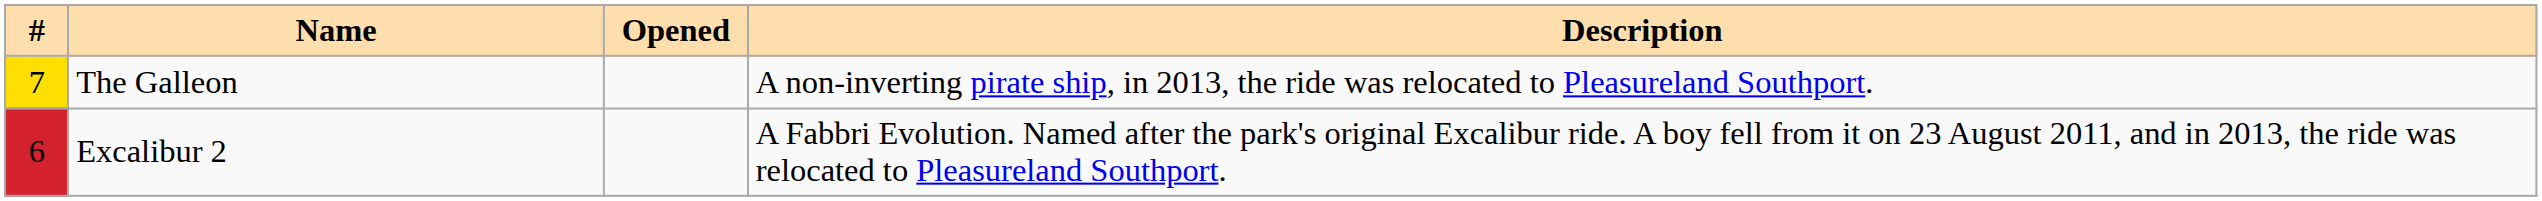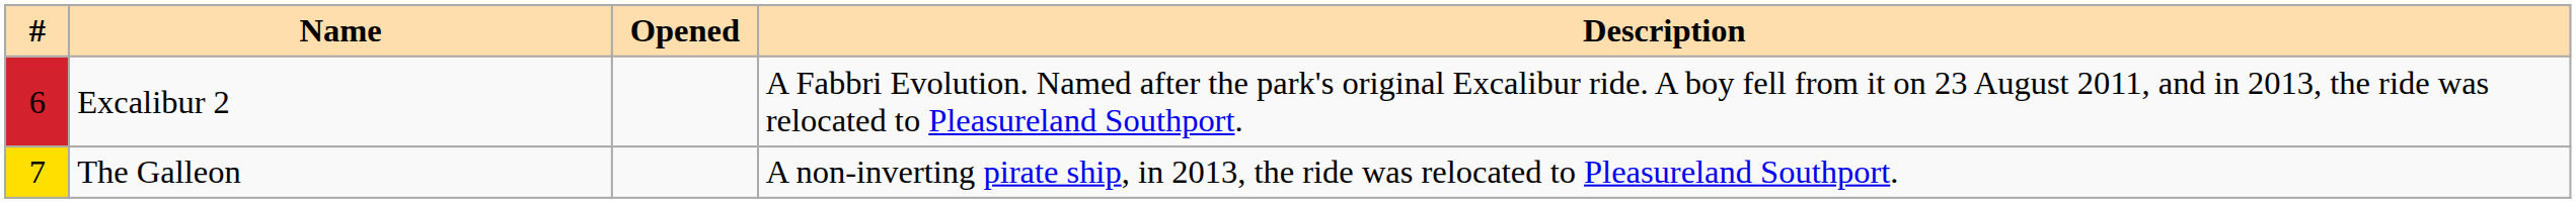 <table class="wikitable">
 <tr>
 <th style="background:#ffdead; width:1.5em;">#</th>
 <th style="background:#ffdead; width:16em;">Name</th>
 <th style="background:#ffdead; width:4em;">Opened</th>
 <th style="background:#ffdead;">Description</th>
 </tr>
 <tr>
+<td style="background:#d3212d; text-align:center;">6</td>
+<td>Excalibur 2</td>
+<td></td>
+<td>A Fabbri Evolution. Named after the park's original Excalibur ride. A boy fell from it on 23 August 2011, and in 2013, the ride was relocated to <a href='#'>Pleasureland Southport</a>.</td>
+</tr>
+<tr>
 <td style="background:#ffdf00; text-align:center;">7</td>
 <td>The Galleon</td>
 <td></td>
 <td>A non-inverting <a href='#'>pirate ship</a>, in 2013, the ride was relocated to <a href='#'>Pleasureland Southport</a>.</td>
 </tr>
-<tr>
-<td style="background:#d3212d; text-align:center;">6</td>
-<td>Excalibur 2</td>
-<td></td>
-<td>A Fabbri Evolution. Named after the park's original Excalibur ride. A boy fell from it on 23 August 2011, and in 2013, the ride was relocated to <a href='#'>Pleasureland Southport</a>.</td>
-</tr>
 </table>
